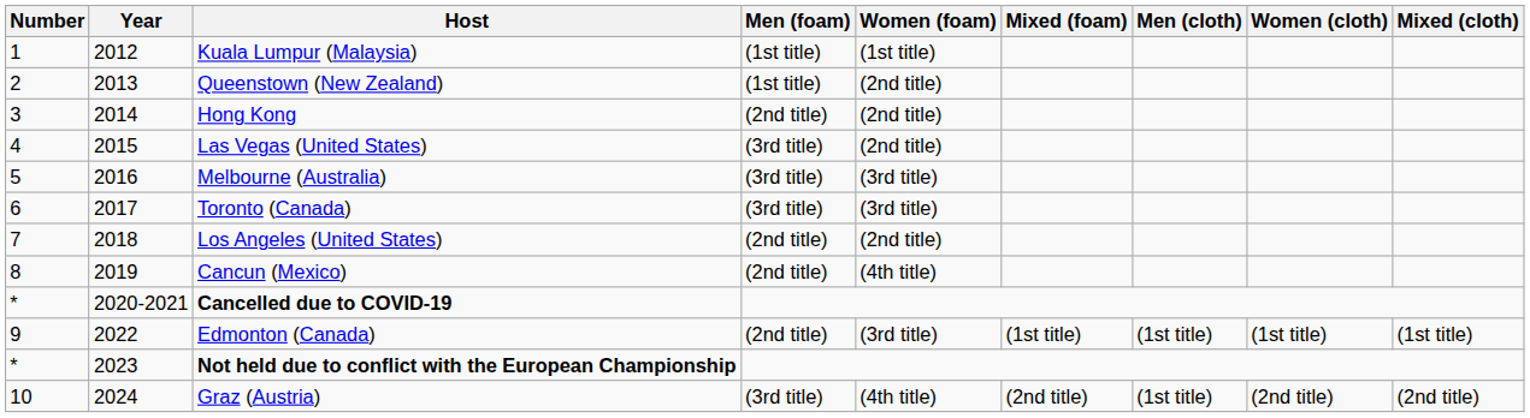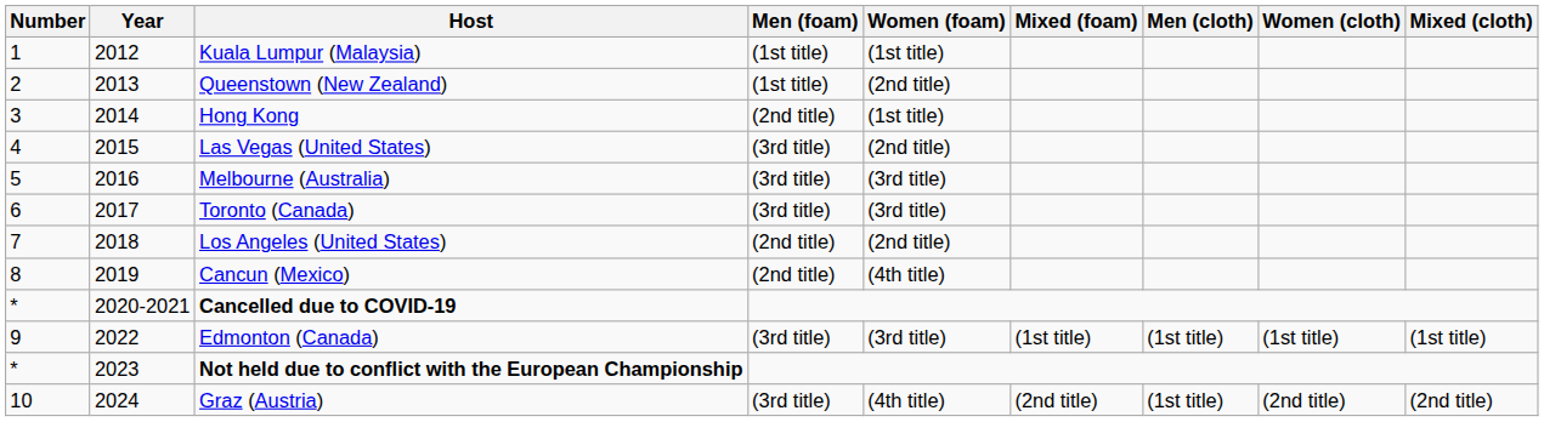 <table class="wikitable" style="font-size: 95%">
 <tr style="background:#efefef">
 <th>Number</th>
 <th>Year</th>
 <th>Host</th>
 <th>Men (foam)</th>
 <th>Women (foam)</th>
 <th>Mixed (foam)</th>
 <th>Men (cloth)</th>
 <th>Women (cloth)</th>
 <th>Mixed (cloth)</th>
 </tr>
 <tr>
 <td>1</td>
 <td>2012</td>
 <td><a href='#'>Kuala Lumpur</a> (<a href='#'>Malaysia</a>)</td>
 <td> (1st title)</td>
 <td> (1st title)</td>
 <td></td>
 <td></td>
 <td></td>
 <td></td>
 </tr>
 <tr>
 <td>2</td>
 <td>2013</td>
 <td><a href='#'>Queenstown</a> (<a href='#'>New Zealand</a>)</td>
 <td> (1st title)</td>
 <td> (2nd title)</td>
 <td></td>
 <td></td>
 <td></td>
 <td></td>
 </tr>
 <tr>
 <td>3</td>
 <td>2014</td>
 <td><a href='#'>Hong Kong</a></td>
 <td> (2nd title)</td>
-<td> (2nd title)</td>
+<td> (1st title)</td>
 <td></td>
 <td></td>
 <td></td>
 <td></td>
 </tr>
 <tr>
 <td>4</td>
 <td>2015</td>
 <td><a href='#'>Las Vegas</a> (<a href='#'>United States</a>)</td>
 <td> (3rd title)</td>
 <td> (2nd title)</td>
 <td></td>
 <td></td>
 <td></td>
 <td></td>
 </tr>
 <tr>
 <td>5</td>
 <td>2016</td>
 <td><a href='#'>Melbourne</a> (<a href='#'>Australia</a>)</td>
 <td> (3rd title)</td>
 <td> (3rd title)</td>
 <td></td>
 <td></td>
 <td></td>
 <td></td>
 </tr>
 <tr>
 <td>6</td>
 <td>2017</td>
 <td><a href='#'>Toronto</a> (<a href='#'>Canada</a>)</td>
 <td> (3rd title)</td>
 <td> (3rd title)</td>
 <td></td>
 <td></td>
 <td></td>
 <td></td>
 </tr>
 <tr>
 <td>7</td>
 <td>2018</td>
 <td><a href='#'>Los Angeles</a> (<a href='#'>United States</a>)</td>
 <td> (2nd title)</td>
 <td> (2nd title)</td>
 <td></td>
 <td></td>
 <td></td>
 <td></td>
 </tr>
 <tr>
 <td>8</td>
 <td>2019</td>
 <td><a href='#'>Cancun</a> (<a href='#'>Mexico</a>)</td>
 <td> (2nd title)</td>
 <td> (4th title)</td>
 <td></td>
 <td></td>
 <td></td>
 <td></td>
 </tr>
 <tr>
 <td>*</td>
 <td>2020-2021</td>
 <td><strong>Cancelled due to COVID-19</strong></td>
 </tr>
 <tr>
 <td>9</td>
 <td>2022</td>
 <td><a href='#'>Edmonton</a> (<a href='#'>Canada</a>)</td>
-<td> (2nd title)</td>
+<td> (3rd title)</td>
 <td> (3rd title)</td>
 <td> (1st title)</td>
 <td> (1st title)</td>
 <td> (1st title)</td>
 <td> (1st title)</td>
 </tr>
 <tr>
 <td>*</td>
 <td>2023</td>
 <td><strong>Not held due to conflict with the European Championship</strong></td>
 <td colspan="6"></td>
 </tr>
 <tr>
 <td>10</td>
 <td>2024</td>
 <td><a href='#'>Graz</a> (<a href='#'>Austria</a>)</td>
 <td> (3rd title)</td>
 <td> (4th title)</td>
 <td> (2nd title)</td>
 <td> (1st title)</td>
 <td> (2nd title)</td>
 <td> (2nd title)</td>
 </tr>
 </table>
